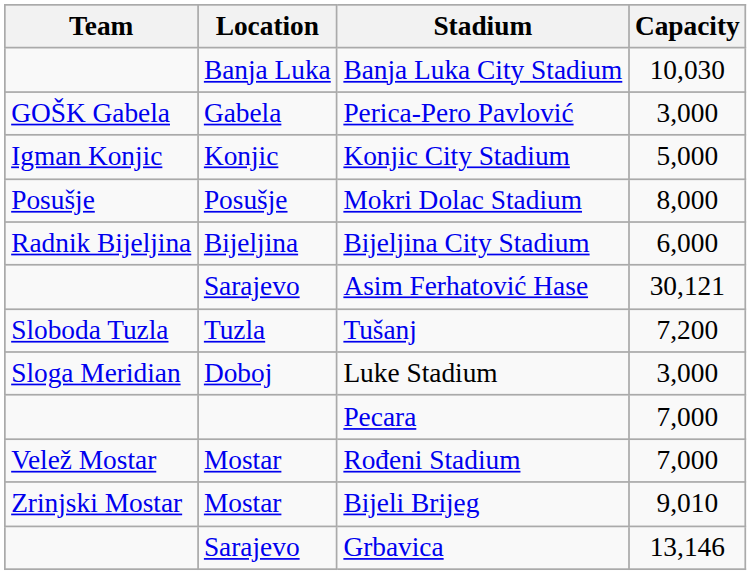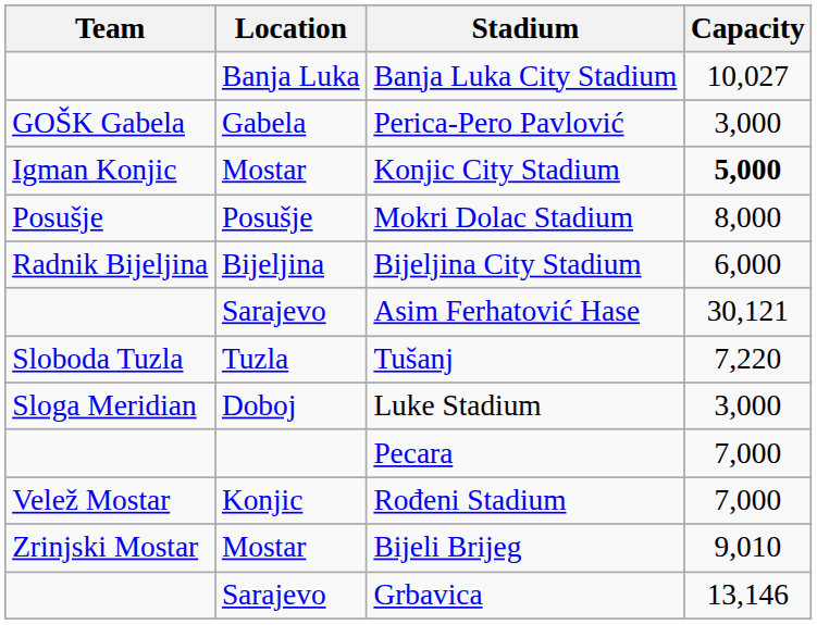 <table class="wikitable sortable">
 <tr>
 <th>Team</th>
 <th>Location</th>
 <th>Stadium</th>
 <th>Capacity</th>
 </tr>
 <tr>
 <td></td>
 <td><a href='#'>Banja Luka</a></td>
 <td><a href='#'>Banja Luka City Stadium</a></td>
-<td align="center">10,030</td>
+<td align="center">10,027</td>
 </tr>
 <tr>
 <td><a href='#'>GOŠK Gabela</a></td>
 <td><a href='#'>Gabela</a></td>
 <td><a href='#'>Perica-Pero Pavlović</a></td>
 <td align="center">3,000</td>
 </tr>
 <tr>
 <td><a href='#'>Igman Konjic</a></td>
-<td><a href='#'>Konjic</a></td>
+<td><a href='#'>Mostar</a></td>
 <td><a href='#'>Konjic City Stadium</a></td>
-<td align="center">5,000</td>
+<td align="center"><strong>5,000</strong></td>
 </tr>
 <tr>
 <td><a href='#'>Posušje</a></td>
 <td><a href='#'>Posušje</a></td>
 <td><a href='#'>Mokri Dolac Stadium</a></td>
 <td align="center">8,000</td>
 </tr>
 <tr>
 <td><a href='#'>Radnik Bijeljina</a></td>
 <td><a href='#'>Bijeljina</a></td>
 <td><a href='#'>Bijeljina City Stadium</a></td>
 <td align="center">6,000</td>
 </tr>
 <tr>
 <td></td>
 <td><a href='#'>Sarajevo</a></td>
 <td><a href='#'>Asim Ferhatović Hase</a></td>
 <td align="center">30,121</td>
 </tr>
 <tr>
 <td><a href='#'>Sloboda Tuzla</a></td>
 <td><a href='#'>Tuzla</a></td>
 <td><a href='#'>Tušanj</a></td>
-<td align="center">7,200</td>
+<td align="center">7,220</td>
 </tr>
 <tr>
 <td><a href='#'>Sloga Meridian</a></td>
 <td><a href='#'>Doboj</a></td>
 <td>Luke Stadium</td>
 <td align="center">3,000</td>
 </tr>
 <tr>
 <td></td>
 <td></td>
 <td><a href='#'>Pecara</a></td>
 <td align="center">7,000</td>
 </tr>
 <tr>
 <td><a href='#'>Velež Mostar</a></td>
-<td><a href='#'>Mostar</a></td>
+<td><a href='#'>Konjic</a></td>
 <td><a href='#'>Rođeni Stadium</a></td>
 <td align="center">7,000</td>
 </tr>
 <tr>
 <td><a href='#'>Zrinjski Mostar</a></td>
 <td><a href='#'>Mostar</a></td>
 <td><a href='#'>Bijeli Brijeg</a></td>
 <td align="center">9,010</td>
 </tr>
 <tr>
 <td></td>
 <td><a href='#'>Sarajevo</a></td>
 <td><a href='#'>Grbavica</a></td>
 <td align="center">13,146</td>
 </tr>
 </table>
